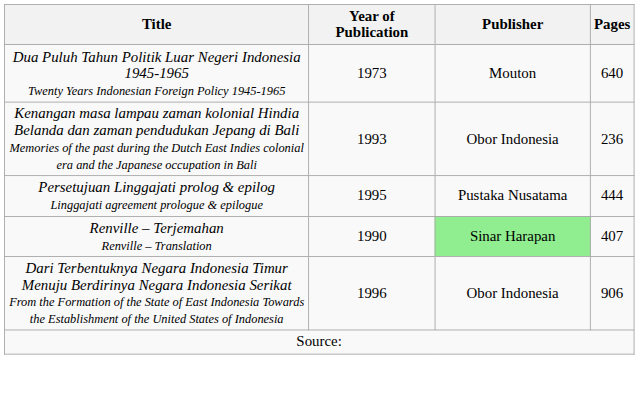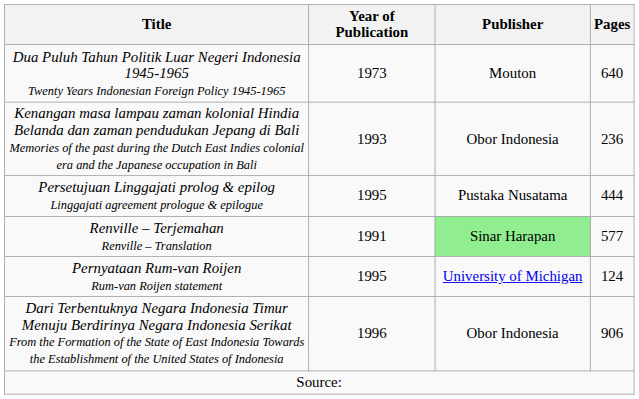 <table class="wikitable sortable" style="text-align: center;">
 <tr>
 <th scope="col" style="width:20em;" class="sortable">Title</th>
 <th scope="col" style="width:8em;">Year of Publication</th>
 <th scope="col" style="width:10em;">Publisher</th>
 <th>Pages</th>
 </tr>
 <tr>
 <td scope="row"><em>Dua Puluh Tahun Politik Luar Negeri Indonesia 1945-1965</em><br><em><small>Twenty Years Indonesian Foreign Policy 1945-1965</small></em></td>
 <td>1973</td>
 <td>Mouton</td>
 <td>640</td>
 </tr>
 <tr>
 <td scope="row"><em>Kenangan masa lampau zaman kolonial Hindia Belanda dan zaman pendudukan Jepang di Bali</em><br><em><small>Memories of the past during the Dutch East Indies colonial era and the Japanese occupation in Bali</small></em></td>
 <td>1993</td>
 <td>Obor Indonesia</td>
 <td>236</td>
 </tr>
 <tr>
 <td scope="row"><em>Persetujuan Linggajati prolog & epilog</em><br><em><small>Linggajati agreement prologue & epilogue</small></em></td>
 <td>1995</td>
 <td>Pustaka Nusatama</td>
 <td>444</td>
 </tr>
 <tr>
 <td><em>Renville – Terjemahan</em><br><em><small>Renville – Translation</small></em></td>
-<td>1990</td>
+<td>1991</td>
 <td style="background: lightgreen;">Sinar Harapan</td>
-<td>407</td>
+<td>577</td>
+</tr>
+<tr>
+<td><em>Pernyataan Rum-van Roijen</em><br><small><em>Rum-van Roijen statement</em></small></td>
+<td>1995</td>
+<td><a href='#'>University of Michigan</a></td>
+<td>124</td>
 </tr>
 <tr>
 <td><em>Dari Terbentuknya Negara Indonesia Timur Menuju Berdirinya Negara Indonesia Serikat</em><br><em><small>From the Formation of the State of East Indonesia Towards the Establishment of the United States of Indonesia</small></em></td>
 <td>1996</td>
 <td>Obor Indonesia</td>
 <td>906</td>
 </tr>
 <tr>
 <td colspan="4">Source:</td>
 </tr>
 </table>
